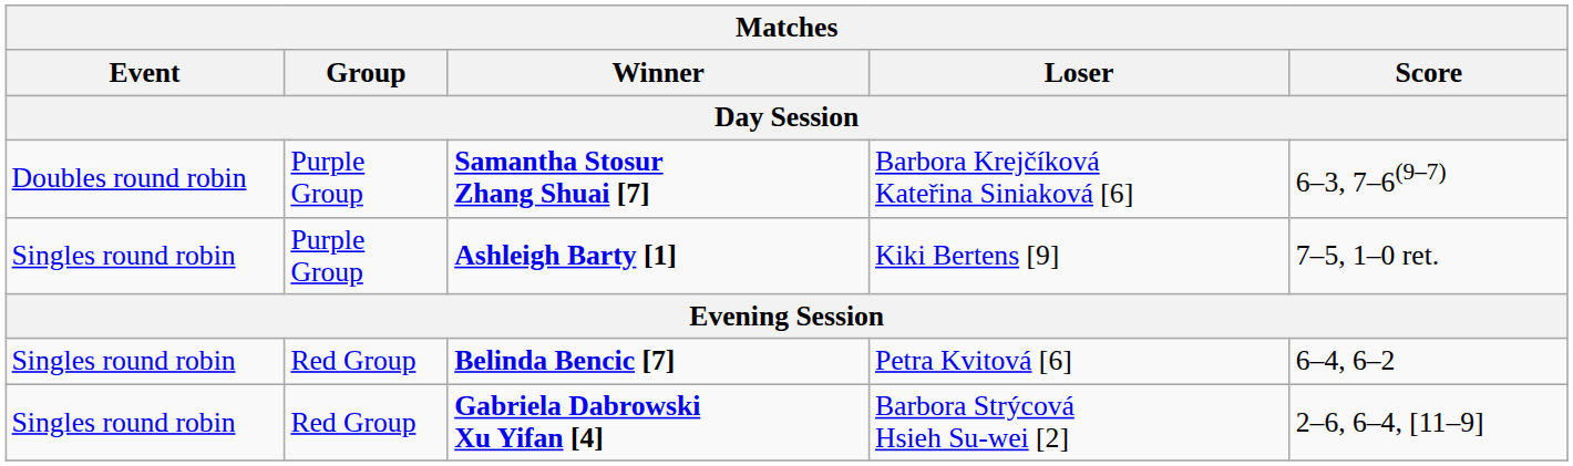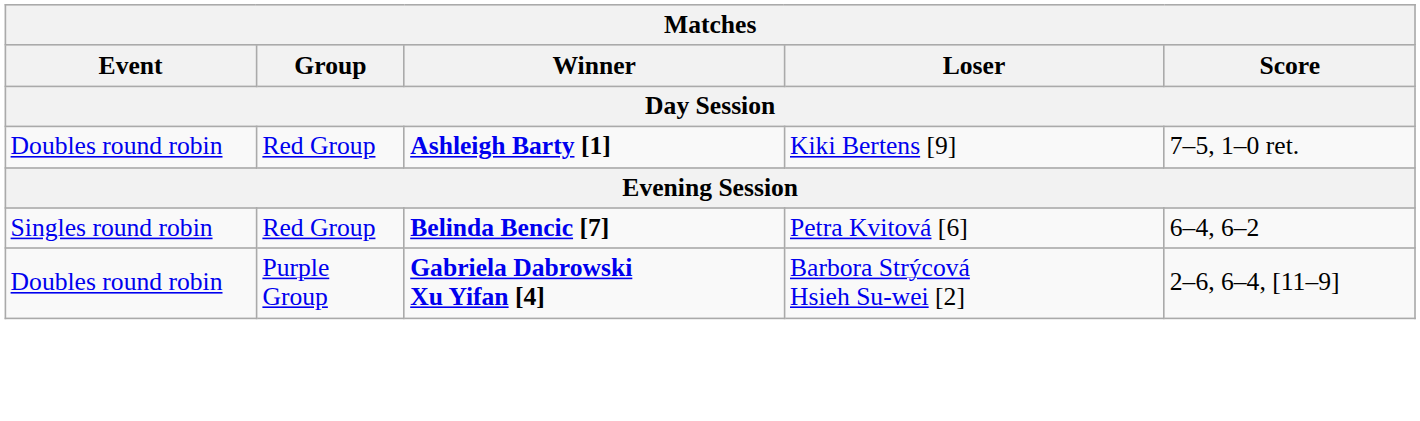 <table class="wikitable collapsible uncollapsed" style="margin:1em auto;">
 <tr>
 <th colspan=5>Matches</th>
 </tr>
 <tr>
 <th style="width:150px;">Event</th>
 <th style="width:85px;">Group</th>
 <th style="width:230px;">Winner</th>
 <th style="width:230px;">Loser</th>
 <th style="width:150px;">Score</th>
 </tr>
 <tr>
 <th colspan=5>Day Session</th>
 </tr>
 <tr align=left>
 <td><a href='#'>Doubles round robin</a></td>
-<td><a href='#'>Purple Group</a></td>
-<td><strong> <a href='#'>Samantha Stosur</a> <br>  <a href='#'>Zhang Shuai</a> [7]</strong></td>
-<td> <a href='#'>Barbora Krejčíková</a> <br>  <a href='#'>Kateřina Siniaková</a> [6]</td>
-<td>6–3, 7–6<sup>(9–7)</sup></td>
-</tr>
-<tr align=left>
-<td><a href='#'>Singles round robin</a></td>
-<td><a href='#'>Purple Group</a></td>
+<td><a href='#'>Red Group</a></td>
 <td><strong> <a href='#'>Ashleigh Barty</a> [1]</strong></td>
 <td> <a href='#'>Kiki Bertens</a> [9]</td>
 <td>7–5, 1–0 ret.</td>
 </tr>
 <tr>
 <th colspan=5>Evening Session</th>
 </tr>
 <tr align=left>
 <td><a href='#'>Singles round robin</a></td>
 <td><a href='#'>Red Group</a></td>
 <td><strong> <a href='#'>Belinda Bencic</a> [7]</strong></td>
 <td> <a href='#'>Petra Kvitová</a> [6]</td>
 <td>6–4, 6–2</td>
 </tr>
 <tr align=left>
-<td><a href='#'>Singles round robin</a></td>
-<td><a href='#'>Red Group</a></td>
+<td><a href='#'>Doubles round robin</a></td>
+<td><a href='#'>Purple Group</a></td>
 <td><strong> <a href='#'>Gabriela Dabrowski</a> <br>  <a href='#'>Xu Yifan</a> [4]</strong></td>
 <td> <a href='#'>Barbora Strýcová</a> <br>  <a href='#'>Hsieh Su-wei</a> [2]</td>
 <td>2–6, 6–4, [11–9]</td>
 </tr>
 </table>
